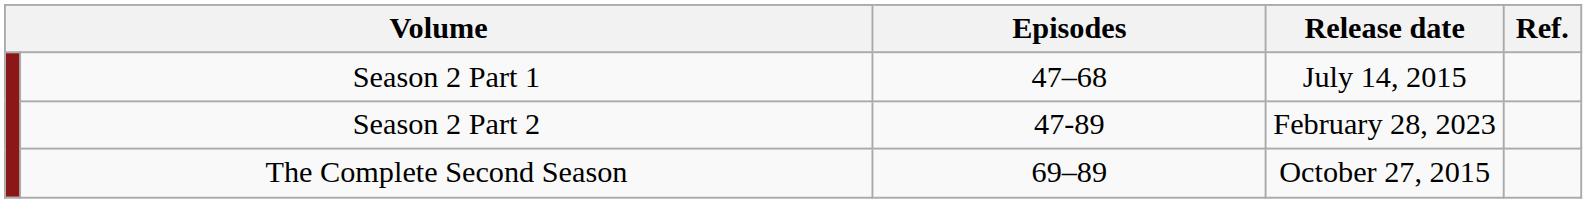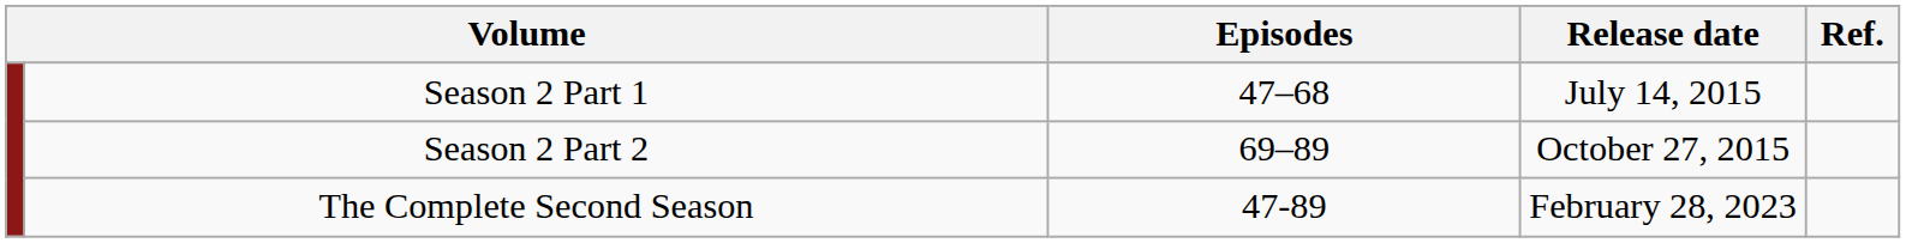 <table class="wikitable" style="text-align: center;">
 <tr>
 <th colspan="2">Volume</th>
 <th width="25%">Episodes</th>
 <th width="15%">Release date</th>
 <th width="5%">Ref.</th>
 </tr>
 <tr>
 <td rowspan="3" width="1%" style="background: #8C1717;"></td>
 <td>Season 2 Part 1</td>
 <td>47–68</td>
 <td>July 14, 2015</td>
 <td></td>
 </tr>
 <tr>
 <td>Season 2 Part 2</td>
+<td>69–89</td>
+<td>October 27, 2015</td>
+<td></td>
+</tr>
+<tr>
+<td>The Complete Second Season</td>
 <td>47-89</td>
 <td>February 28, 2023</td>
 <td></td>
 </tr>
-<tr>
-<td>The Complete Second Season</td>
-<td>69–89</td>
-<td>October 27, 2015</td>
-<td></td>
-</tr>
 </table>
